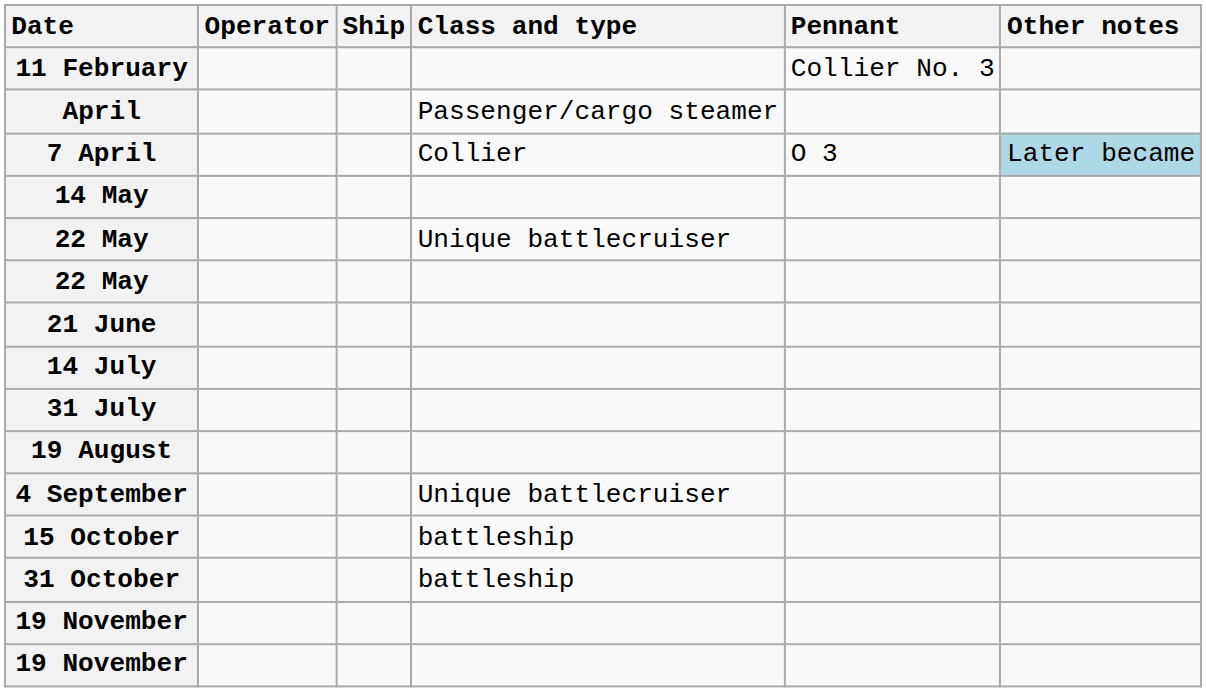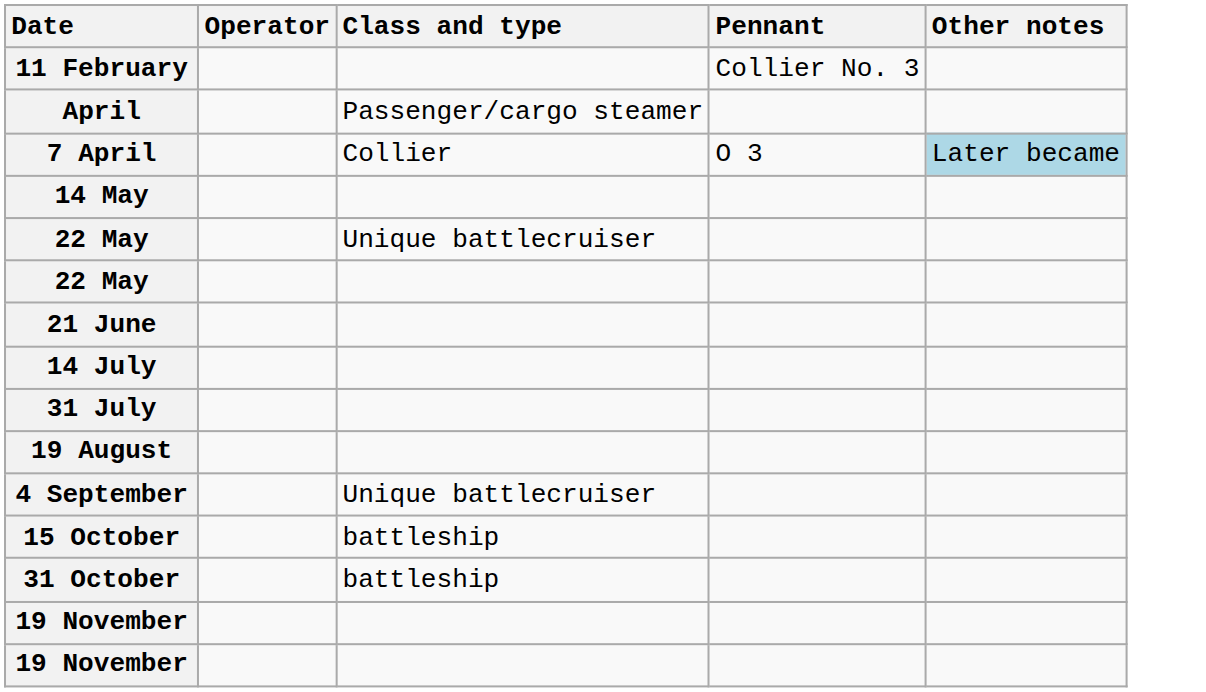 <table class="wikitable">
 <tr>
 <th width="90" style="text-align: left;">Date</th>
 <th style="text-align: left;">Operator</th>
-<th style="text-align: left;">Ship</th>
 <th style="text-align: left;">Class and type</th>
 <th style="text-align: left;">Pennant</th>
 <th style="text-align: left;">Other notes</th>
 </tr>
 <tr>
 <th>11 February</th>
 <td></td>
-<td><strong></strong></td>
 <td></td>
 <td>Collier No. 3</td>
 <td></td>
 </tr>
 <tr>
 <th>April</th>
 <td></td>
-<td><strong></strong></td>
 <td>Passenger/cargo steamer</td>
 <td></td>
 <td></td>
 </tr>
 <tr>
 <th>7 April</th>
 <td></td>
-<td><strong></strong></td>
 <td>Collier</td>
 <td>O 3</td>
 <td style="background: lightblue;">Later became </td>
 </tr>
 <tr>
 <th>14 May</th>
 <td></td>
-<td><strong></strong></td>
 <td></td>
 <td></td>
 <td></td>
 </tr>
 <tr>
 <th>22 May</th>
 <td></td>
-<td><strong></strong></td>
 <td>Unique battlecruiser</td>
 <td></td>
 <td></td>
 </tr>
 <tr>
 <th>22 May</th>
 <td></td>
-<td><strong></strong></td>
 <td></td>
 <td></td>
 <td></td>
 </tr>
 <tr>
 <th>21 June</th>
 <td></td>
-<td><strong></strong></td>
 <td></td>
 <td></td>
 <td></td>
 </tr>
 <tr>
 <th>14 July</th>
 <td></td>
-<td><strong></strong></td>
 <td></td>
 <td></td>
 <td></td>
 </tr>
 <tr>
 <th>31 July</th>
 <td></td>
-<td><strong></strong></td>
 <td></td>
 <td></td>
 <td></td>
 </tr>
 <tr>
 <th>19 August</th>
 <td></td>
-<td><strong></strong></td>
 <td></td>
 <td></td>
 <td></td>
 </tr>
 <tr>
 <th>4 September</th>
 <td></td>
-<td><strong></strong></td>
 <td>Unique battlecruiser</td>
 <td></td>
 <td></td>
 </tr>
 <tr>
 <th>15 October</th>
 <td></td>
-<td><strong></strong></td>
 <td> battleship</td>
 <td></td>
 <td></td>
 </tr>
 <tr>
 <th>31 October</th>
 <td></td>
-<td><strong></strong></td>
 <td> battleship</td>
 <td></td>
 <td></td>
 </tr>
 <tr>
 <th>19 November</th>
 <td></td>
-<td><strong></strong></td>
 <td></td>
 <td></td>
 <td></td>
 </tr>
 <tr>
 <th>19 November</th>
 <td></td>
-<td><strong></strong></td>
 <td></td>
 <td></td>
 <td></td>
 </tr>
 </table>
